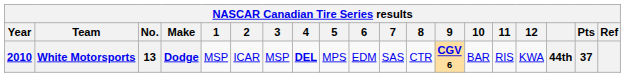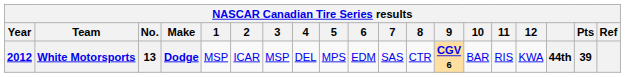 <table class="wikitable" style="text-align:center; font-size:80%">
 <tr>
 <th colspan=45><a href='#'>NASCAR Canadian Tire Series</a> results</th>
 </tr>
 <tr>
 <th>Year</th>
 <th>Team</th>
 <th>No.</th>
 <th>Make</th>
 <th>1</th>
 <th>2</th>
 <th>3</th>
 <th>4</th>
 <th>5</th>
 <th>6</th>
 <th>7</th>
 <th>8</th>
 <th>9</th>
 <th>10</th>
 <th>11</th>
 <th>12</th>
 <th></th>
 <th>Pts</th>
 <th>Ref</th>
 </tr>
 <tr>
-<th><a href='#'>2010</a></th>
+<th><a href='#'>2012</a></th>
 <th><a href='#'>White Motorsports</a></th>
 <th>13</th>
 <th><a href='#'>Dodge</a></th>
 <td><a href='#'>MSP</a></td>
 <td><a href='#'>ICAR</a></td>
 <td><a href='#'>MSP</a></td>
-<td><strong><a href='#'>DEL</a></strong></td>
+<td><a href='#'>DEL</a></td>
 <td><a href='#'>MPS</a></td>
 <td><a href='#'>EDM</a></td>
 <td><a href='#'>SAS</a></td>
 <td><a href='#'>CTR</a></td>
 <td style="background:#FFDF9F;"><strong><a href='#'>CGV</a><br><small>6</small></strong></td>
 <td><a href='#'>BAR</a></td>
 <td><a href='#'>RIS</a></td>
 <td><a href='#'>KWA</a></td>
 <th>44th</th>
-<th>37</th>
+<th>39</th>
 <th></th>
 </tr>
 </table>
